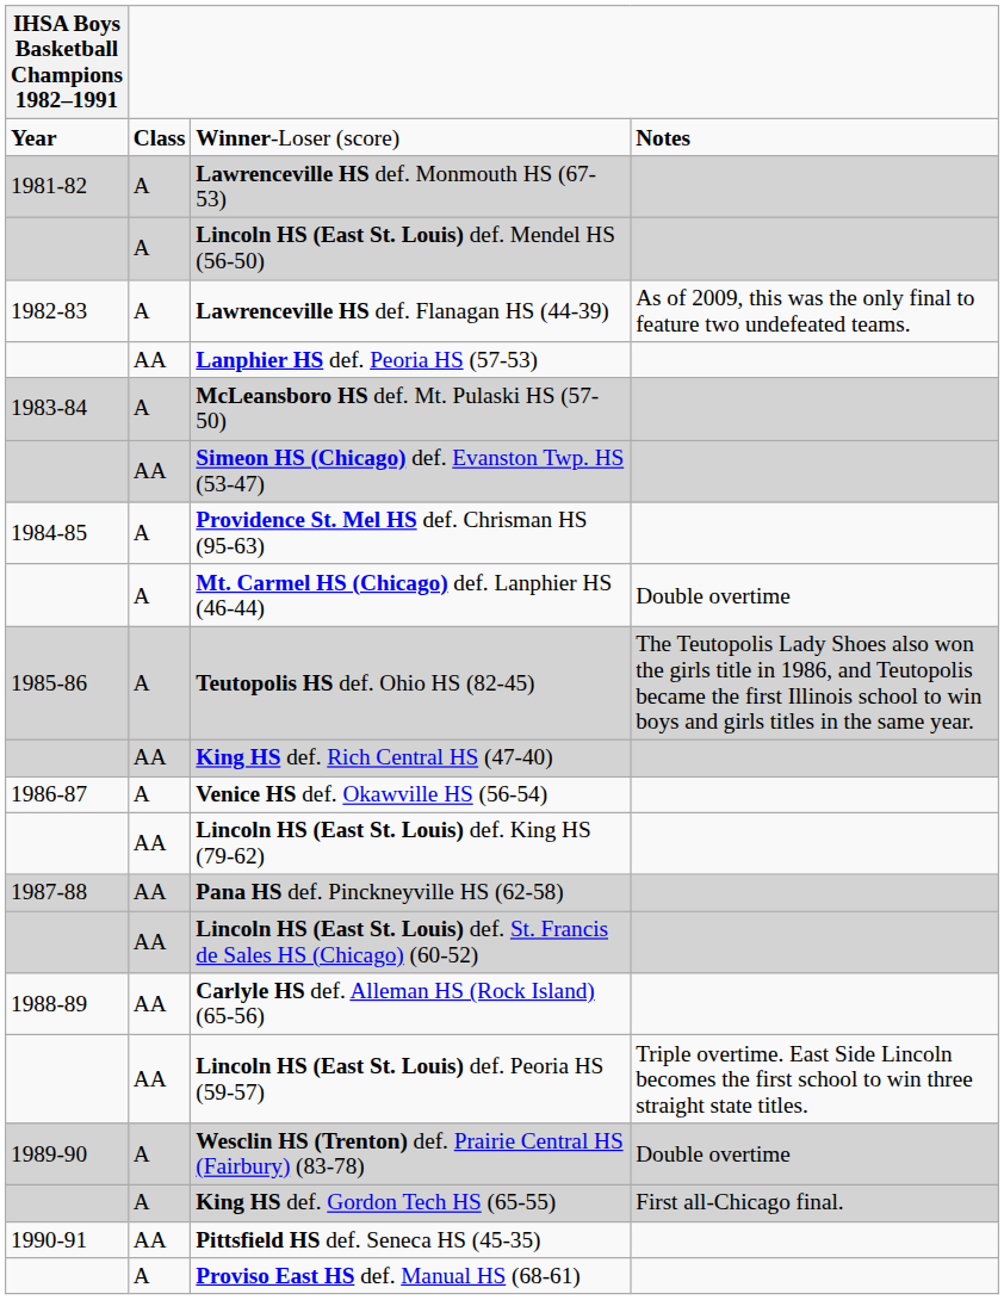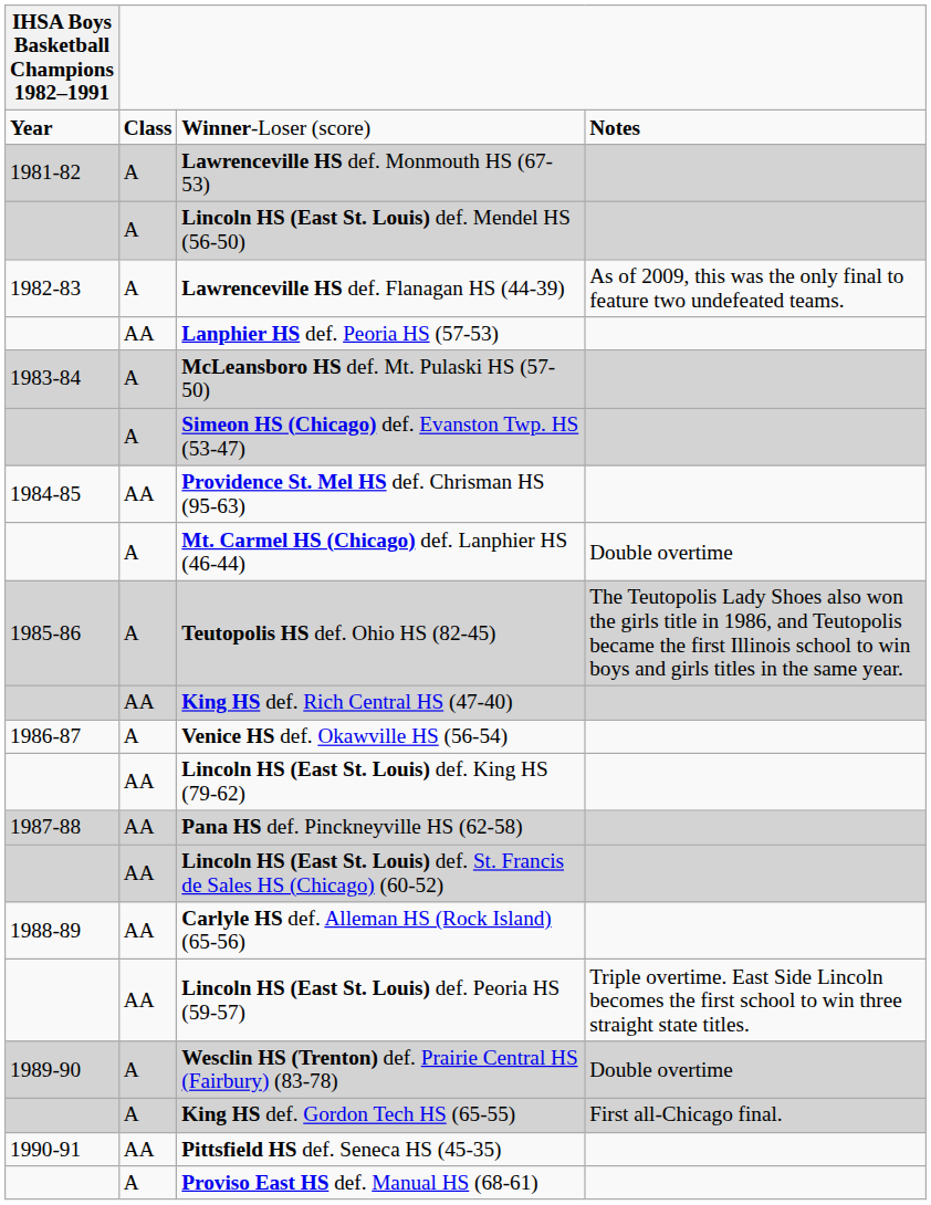 <table class="wikitable collapsible collapsed">
 <tr>
 <th>IHSA Boys Basketball Champions 1982–1991</th>
 </tr>
 <tr>
 <td width="40"><strong>Year</strong></td>
 <td width="35"><strong>Class</strong></td>
 <td width="300"><strong>Winner</strong>-Loser (score)</td>
 <td width="250"><strong>Notes</strong></td>
 </tr>
 <tr style="background: #D3D3D3;">
 <td>1981-82</td>
 <td>A</td>
 <td><strong>Lawrenceville HS</strong> def. Monmouth HS (67-53)</td>
 <td></td>
 </tr>
 <tr style="background: #D3D3D3;">
 <td></td>
 <td>A</td>
 <td><strong>Lincoln HS (East St. Louis)</strong> def. Mendel HS (56-50)</td>
 <td></td>
 </tr>
 <tr>
 <td>1982-83</td>
 <td>A</td>
 <td><strong>Lawrenceville HS</strong> def. Flanagan HS (44-39)</td>
 <td>As of 2009, this was the only final to feature two undefeated teams.</td>
 </tr>
 <tr>
 <td></td>
 <td>AA</td>
 <td><strong><a href='#'>Lanphier HS</a></strong> def. <a href='#'>Peoria HS</a> (57-53)</td>
 <td></td>
 </tr>
 <tr style="background: #D3D3D3;">
 <td>1983-84</td>
 <td>A</td>
 <td><strong>McLeansboro HS</strong> def. Mt. Pulaski HS (57-50)</td>
 <td></td>
 </tr>
 <tr style="background: #D3D3D3;">
 <td></td>
-<td>AA</td>
+<td>A</td>
 <td><strong><a href='#'>Simeon HS (Chicago)</a></strong> def. <a href='#'>Evanston Twp. HS</a> (53-47)</td>
 <td></td>
 </tr>
 <tr>
 <td>1984-85</td>
-<td>A</td>
+<td>AA</td>
 <td><strong><a href='#'>Providence St. Mel HS</a></strong> def. Chrisman HS (95-63)</td>
 <td></td>
 </tr>
 <tr>
 <td></td>
 <td>A</td>
 <td><strong><a href='#'>Mt. Carmel HS (Chicago)</a></strong> def. Lanphier HS (46-44)</td>
 <td>Double overtime</td>
 </tr>
 <tr style="background: #D3D3D3;">
 <td>1985-86</td>
 <td>A</td>
 <td><strong>Teutopolis HS</strong> def. Ohio HS (82-45)</td>
 <td>The Teutopolis Lady Shoes also won the girls title in 1986, and Teutopolis became the first Illinois school to win boys and girls titles in the same year.</td>
 </tr>
 <tr style="background: #D3D3D3;">
 <td></td>
 <td>AA</td>
 <td><strong><a href='#'>King HS</a></strong> def. <a href='#'>Rich Central HS</a> (47-40)</td>
 <td></td>
 </tr>
 <tr>
 <td>1986-87</td>
 <td>A</td>
 <td><strong>Venice HS</strong> def. <a href='#'>Okawville HS</a> (56-54)</td>
 <td></td>
 </tr>
 <tr>
 <td></td>
 <td>AA</td>
 <td><strong>Lincoln HS (East St. Louis)</strong> def. King HS (79-62)</td>
 <td></td>
 </tr>
 <tr style="background: #D3D3D3;">
 <td>1987-88</td>
 <td>AA</td>
 <td><strong>Pana HS</strong> def. Pinckneyville HS (62-58)</td>
 <td></td>
 </tr>
 <tr style="background: #D3D3D3;">
 <td></td>
 <td>AA</td>
 <td><strong>Lincoln HS (East St. Louis)</strong> def. <a href='#'>St. Francis de Sales HS (Chicago)</a> (60-52)</td>
 <td></td>
 </tr>
 <tr>
 <td>1988-89</td>
 <td>AA</td>
 <td><strong>Carlyle HS</strong> def. <a href='#'>Alleman HS (Rock Island)</a> (65-56)</td>
 <td></td>
 </tr>
 <tr>
 <td></td>
 <td>AA</td>
 <td><strong>Lincoln HS (East St. Louis)</strong> def. Peoria HS (59-57)</td>
 <td>Triple overtime. East Side Lincoln becomes the first school to win three straight state titles.</td>
 </tr>
 <tr style="background: #D3D3D3;">
 <td>1989-90</td>
 <td>A</td>
 <td><strong>Wesclin HS (Trenton)</strong> def. <a href='#'>Prairie Central HS (Fairbury)</a> (83-78)</td>
 <td>Double overtime</td>
 </tr>
 <tr style="background: #D3D3D3;">
 <td></td>
 <td>A</td>
 <td><strong>King HS</strong> def. <a href='#'>Gordon Tech HS</a> (65-55)</td>
 <td>First all-Chicago final.</td>
 </tr>
 <tr>
 <td>1990-91</td>
 <td>AA</td>
 <td><strong>Pittsfield HS</strong> def. Seneca HS (45-35)</td>
 <td></td>
 </tr>
 <tr>
 <td></td>
 <td>A</td>
 <td><strong><a href='#'>Proviso East HS</a></strong> def. <a href='#'>Manual HS</a> (68-61)</td>
 <td></td>
 </tr>
 </table>
